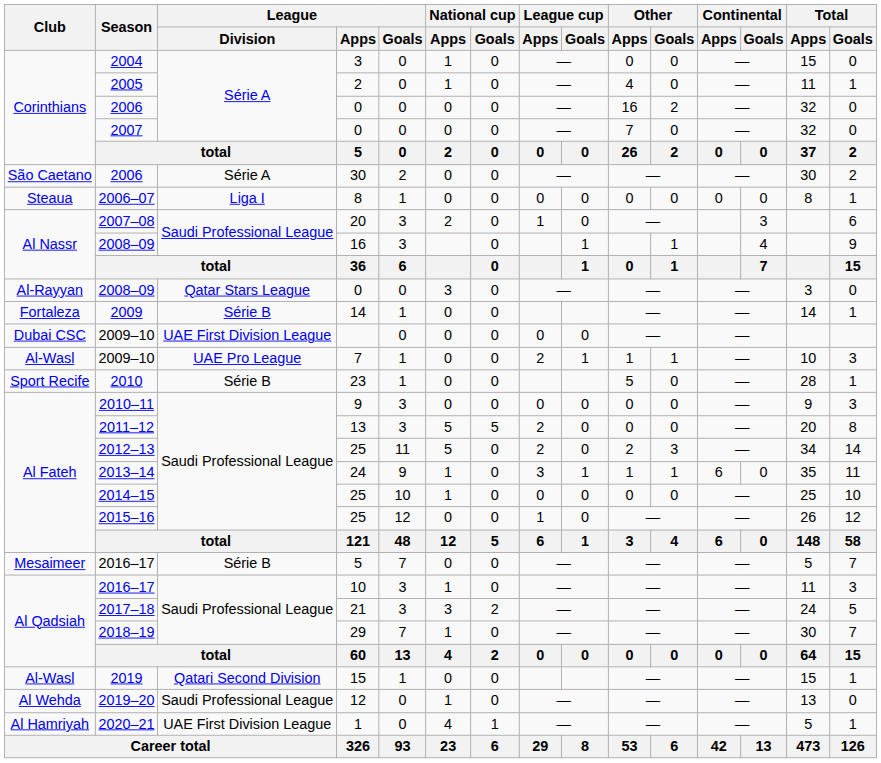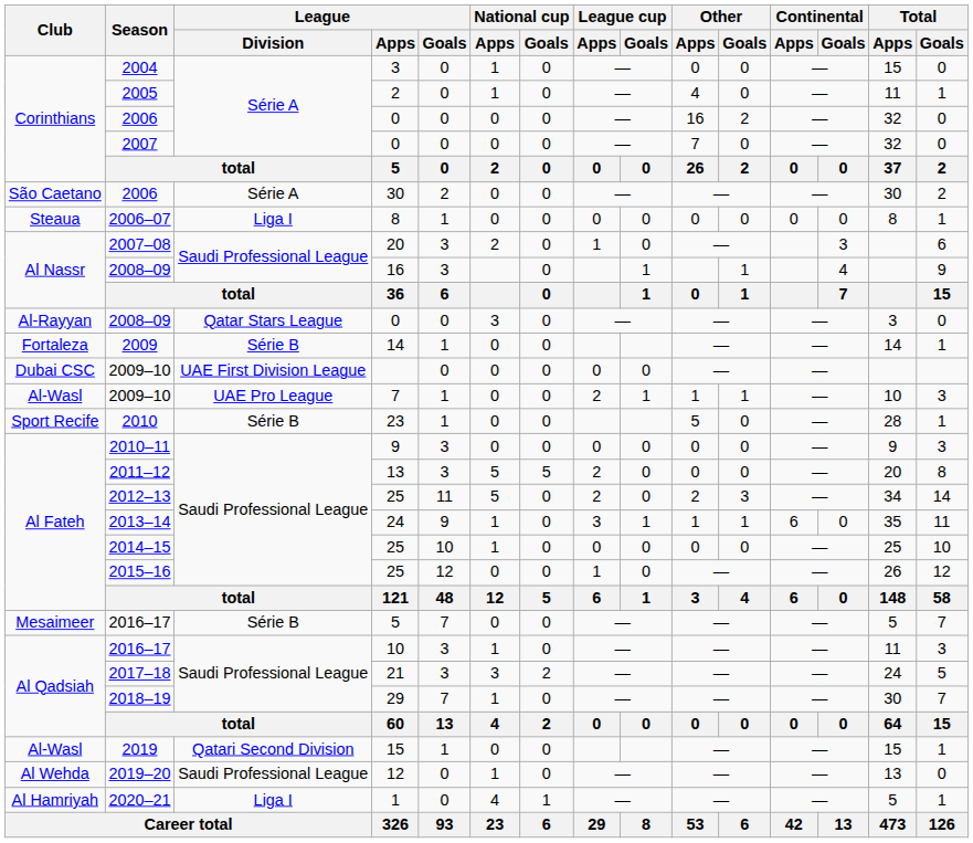 <table class="wikitable" style="text-align:center">
 <tr>
 <th rowspan="2">Club</th>
 <th rowspan="2">Season</th>
 <th colspan="3">League</th>
 <th colspan="2">National cup</th>
 <th colspan="2">League cup</th>
 <th colspan="2">Other</th>
 <th colspan="2">Continental</th>
 <th colspan="2">Total</th>
 </tr>
 <tr>
 <th>Division</th>
 <th>Apps</th>
 <th>Goals</th>
 <th>Apps</th>
 <th>Goals</th>
 <th>Apps</th>
 <th>Goals</th>
 <th>Apps</th>
 <th>Goals</th>
 <th>Apps</th>
 <th>Goals</th>
 <th>Apps</th>
 <th>Goals</th>
 </tr>
 <tr>
 <td rowspan="5"><a href='#'>Corinthians</a></td>
 <td><a href='#'>2004</a></td>
 <td rowspan="4"><a href='#'>Série A</a></td>
 <td>3</td>
 <td>0</td>
 <td>1</td>
 <td>0</td>
 <td colspan="2">—</td>
 <td>0</td>
 <td>0</td>
 <td colspan="2">—</td>
 <td>15</td>
 <td>0</td>
 </tr>
 <tr>
 <td><a href='#'>2005</a></td>
 <td>2</td>
 <td>0</td>
 <td>1</td>
 <td>0</td>
 <td colspan="2">—</td>
 <td>4</td>
 <td>0</td>
 <td colspan="2">—</td>
 <td>11</td>
 <td>1</td>
 </tr>
 <tr>
 <td><a href='#'>2006</a></td>
 <td>0</td>
 <td>0</td>
 <td>0</td>
 <td>0</td>
 <td colspan="2">—</td>
 <td>16</td>
 <td>2</td>
 <td colspan="2">—</td>
 <td>32</td>
 <td>0</td>
 </tr>
 <tr>
 <td><a href='#'>2007</a></td>
 <td>0</td>
 <td>0</td>
 <td>0</td>
 <td>0</td>
 <td colspan="2">—</td>
 <td>7</td>
 <td>0</td>
 <td colspan="2">—</td>
 <td>32</td>
 <td>0</td>
 </tr>
 <tr>
 <th colspan="2">total</th>
 <th>5</th>
 <th>0</th>
 <th>2</th>
 <th>0</th>
 <th>0</th>
 <th>0</th>
 <th>26</th>
 <th>2</th>
 <th>0</th>
 <th>0</th>
 <th>37</th>
 <th>2</th>
 </tr>
 <tr>
 <td><a href='#'>São Caetano</a></td>
 <td><a href='#'>2006</a></td>
 <td>Série A</td>
 <td>30</td>
 <td>2</td>
 <td>0</td>
 <td>0</td>
 <td colspan="2">—</td>
 <td colspan="2">—</td>
 <td colspan="2">—</td>
 <td>30</td>
 <td>2</td>
 </tr>
 <tr>
 <td><a href='#'>Steaua</a></td>
 <td><a href='#'>2006–07</a></td>
 <td><a href='#'>Liga I</a></td>
 <td>8</td>
 <td>1</td>
 <td>0</td>
 <td>0</td>
 <td>0</td>
 <td>0</td>
 <td>0</td>
 <td>0</td>
 <td>0</td>
 <td>0</td>
 <td>8</td>
 <td>1</td>
 </tr>
 <tr>
 <td rowspan="3"><a href='#'>Al Nassr</a></td>
 <td><a href='#'>2007–08</a></td>
 <td rowspan="2"><a href='#'>Saudi Professional League</a></td>
 <td>20</td>
 <td>3</td>
 <td>2</td>
 <td>0</td>
 <td>1</td>
 <td>0</td>
 <td colspan="2">—</td>
 <td></td>
 <td>3</td>
 <td></td>
 <td>6</td>
 </tr>
 <tr>
 <td><a href='#'>2008–09</a></td>
 <td>16</td>
 <td>3</td>
 <td></td>
 <td>0</td>
 <td></td>
 <td>1</td>
 <td></td>
 <td>1</td>
 <td></td>
 <td>4</td>
 <td></td>
 <td>9</td>
 </tr>
 <tr>
 <th colspan="2">total</th>
 <th>36</th>
 <th>6</th>
 <th></th>
 <th>0</th>
 <th></th>
 <th>1</th>
 <th>0</th>
 <th>1</th>
 <th></th>
 <th>7</th>
 <th></th>
 <th>15</th>
 </tr>
 <tr>
 <td><a href='#'>Al-Rayyan</a></td>
 <td><a href='#'>2008–09</a></td>
 <td><a href='#'>Qatar Stars League</a></td>
 <td>0</td>
 <td>0</td>
 <td>3</td>
 <td>0</td>
 <td colspan="2">—</td>
 <td colspan="2">—</td>
 <td colspan="2">—</td>
 <td>3</td>
 <td>0</td>
 </tr>
 <tr>
 <td><a href='#'>Fortaleza</a></td>
 <td><a href='#'>2009</a></td>
 <td><a href='#'>Série B</a></td>
 <td>14</td>
 <td>1</td>
 <td>0</td>
 <td>0</td>
 <td></td>
 <td></td>
 <td colspan="2">—</td>
 <td colspan="2">—</td>
 <td>14</td>
 <td>1</td>
 </tr>
 <tr>
 <td><a href='#'>Dubai CSC</a></td>
 <td 2009–10 UAE First Division League>2009–10</td>
 <td><a href='#'>UAE First Division League</a></td>
 <td></td>
 <td>0</td>
 <td>0</td>
 <td>0</td>
 <td>0</td>
 <td>0</td>
 <td colspan="2">—</td>
 <td colspan="2">—</td>
 <td></td>
 <td></td>
 </tr>
 <tr>
 <td><a href='#'>Al-Wasl</a></td>
 <td 2009–10 UAE Pro League>2009–10</td>
 <td><a href='#'>UAE Pro League</a></td>
 <td>7</td>
 <td>1</td>
 <td>0</td>
 <td>0</td>
 <td>2</td>
 <td>1</td>
 <td>1</td>
 <td>1</td>
 <td colspan="2">—</td>
 <td>10</td>
 <td>3</td>
 </tr>
 <tr>
 <td><a href='#'>Sport Recife</a></td>
 <td><a href='#'>2010</a></td>
 <td>Série B</td>
 <td>23</td>
 <td>1</td>
 <td>0</td>
 <td>0</td>
 <td></td>
 <td></td>
 <td>5</td>
 <td>0</td>
 <td colspan="2">—</td>
 <td>28</td>
 <td>1</td>
 </tr>
 <tr>
 <td rowspan="7"><a href='#'>Al Fateh</a></td>
 <td><a href='#'>2010–11</a></td>
 <td rowspan="6">Saudi Professional League</td>
 <td>9</td>
 <td>3</td>
 <td>0</td>
 <td>0</td>
 <td>0</td>
 <td>0</td>
 <td>0</td>
 <td>0</td>
 <td colspan="2">—</td>
 <td>9</td>
 <td>3</td>
 </tr>
 <tr>
 <td><a href='#'>2011–12</a></td>
 <td>13</td>
 <td>3</td>
 <td>5</td>
 <td>5</td>
 <td>2</td>
 <td>0</td>
 <td>0</td>
 <td>0</td>
 <td colspan="2">—</td>
 <td>20</td>
 <td>8</td>
 </tr>
 <tr>
 <td><a href='#'>2012–13</a></td>
 <td>25</td>
 <td>11</td>
 <td>5</td>
 <td>0</td>
 <td>2</td>
 <td>0</td>
 <td>2</td>
 <td>3</td>
 <td colspan="2">—</td>
 <td>34</td>
 <td>14</td>
 </tr>
 <tr>
 <td><a href='#'>2013–14</a></td>
 <td>24</td>
 <td>9</td>
 <td>1</td>
 <td>0</td>
 <td>3</td>
 <td>1</td>
 <td>1</td>
 <td>1</td>
 <td>6</td>
 <td>0</td>
 <td>35</td>
 <td>11</td>
 </tr>
 <tr>
 <td><a href='#'>2014–15</a></td>
 <td>25</td>
 <td>10</td>
 <td>1</td>
 <td>0</td>
 <td>0</td>
 <td>0</td>
 <td>0</td>
 <td>0</td>
 <td colspan="2">—</td>
 <td>25</td>
 <td>10</td>
 </tr>
 <tr>
 <td><a href='#'>2015–16</a></td>
 <td>25</td>
 <td>12</td>
 <td>0</td>
 <td>0</td>
 <td>1</td>
 <td>0</td>
 <td colspan="2">—</td>
 <td colspan="2">—</td>
 <td>26</td>
 <td>12</td>
 </tr>
 <tr>
 <th colspan="2">total</th>
 <th>121</th>
 <th>48</th>
 <th>12</th>
 <th>5</th>
 <th>6</th>
 <th>1</th>
 <th>3</th>
 <th>4</th>
 <th>6</th>
 <th>0</th>
 <th>148</th>
 <th>58</th>
 </tr>
 <tr>
 <td><a href='#'>Mesaimeer</a></td>
 <td 2016–17 Qatari Second Division>2016–17</td>
 <td>Série B</td>
 <td>5</td>
 <td>7</td>
 <td>0</td>
 <td>0</td>
 <td colspan="2">—</td>
 <td colspan="2">—</td>
 <td colspan="2">—</td>
 <td>5</td>
 <td>7</td>
 </tr>
 <tr>
 <td rowspan="4"><a href='#'>Al Qadsiah</a></td>
 <td><a href='#'>2016–17</a></td>
 <td rowspan="3">Saudi Professional League</td>
 <td>10</td>
 <td>3</td>
 <td>1</td>
 <td>0</td>
 <td colspan="2">—</td>
 <td colspan="2">—</td>
 <td colspan="2">—</td>
 <td>11</td>
 <td>3</td>
 </tr>
 <tr>
 <td><a href='#'>2017–18</a></td>
 <td>21</td>
 <td>3</td>
 <td>3</td>
 <td>2</td>
 <td colspan="2">—</td>
 <td colspan="2">—</td>
 <td colspan="2">—</td>
 <td>24</td>
 <td>5</td>
 </tr>
 <tr>
 <td><a href='#'>2018–19</a></td>
 <td>29</td>
 <td>7</td>
 <td>1</td>
 <td>0</td>
 <td colspan="2">—</td>
 <td colspan="2">—</td>
 <td colspan="2">—</td>
 <td>30</td>
 <td>7</td>
 </tr>
 <tr>
 <th colspan="2">total</th>
 <th>60</th>
 <th>13</th>
 <th>4</th>
 <th>2</th>
 <th>0</th>
 <th>0</th>
 <th>0</th>
 <th>0</th>
 <th>0</th>
 <th>0</th>
 <th>64</th>
 <th>15</th>
 </tr>
 <tr>
 <td><a href='#'>Al-Wasl</a></td>
 <td><a href='#'>2019</a></td>
 <td><a href='#'>Qatari Second Division</a></td>
 <td>15</td>
 <td>1</td>
 <td>0</td>
 <td>0</td>
 <td></td>
 <td></td>
 <td colspan="2">—</td>
 <td colspan="2">—</td>
 <td>15</td>
 <td>1</td>
 </tr>
 <tr>
 <td><a href='#'>Al Wehda</a></td>
 <td><a href='#'>2019–20</a></td>
 <td>Saudi Professional League</td>
 <td>12</td>
 <td>0</td>
 <td>1</td>
 <td>0</td>
 <td colspan="2">—</td>
 <td colspan="2">—</td>
 <td colspan="2">—</td>
 <td>13</td>
 <td>0</td>
 </tr>
 <tr>
 <td><a href='#'>Al Hamriyah</a></td>
 <td><a href='#'>2020–21</a></td>
-<td>UAE First Division League</td>
+<td><a href='#'>Liga I</a></td>
 <td>1</td>
 <td>0</td>
 <td>4</td>
 <td>1</td>
 <td colspan="2">—</td>
 <td colspan="2">—</td>
 <td colspan="2">—</td>
 <td>5</td>
 <td>1</td>
 </tr>
 <tr>
 <th colspan="3">Career total</th>
 <th>326</th>
 <th>93</th>
 <th>23</th>
 <th>6</th>
 <th>29</th>
 <th>8</th>
 <th>53</th>
 <th>6</th>
 <th>42</th>
 <th>13</th>
 <th>473</th>
 <th>126</th>
 </tr>
 </table>
